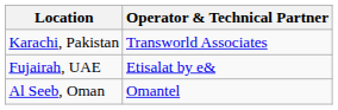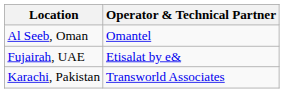 <table class="wikitable">
 <tr>
 <th>Location</th>
 <th>Operator & Technical Partner</th>
 </tr>
 <tr>
-<td><a href='#'>Karachi</a>, Pakistan</td>
-<td><a href='#'>Transworld Associates</a></td>
+<td><a href='#'>Al Seeb</a>, Oman</td>
+<td><a href='#'>Omantel</a></td>
 </tr>
 <tr>
 <td><a href='#'>Fujairah</a>, UAE</td>
 <td><a href='#'>Etisalat by e&</a></td>
 </tr>
 <tr>
-<td><a href='#'>Al Seeb</a>, Oman</td>
-<td><a href='#'>Omantel</a></td>
+<td><a href='#'>Karachi</a>, Pakistan</td>
+<td><a href='#'>Transworld Associates</a></td>
 </tr>
 </table>
